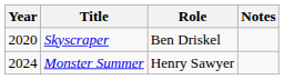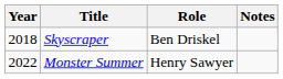 <table class="wikitable">
 <tr>
 <th>Year</th>
 <th>Title</th>
 <th>Role</th>
 <th>Notes</th>
 </tr>
 <tr>
-<td>2020</td>
+<td>2018</td>
 <td><em><a href='#'>Skyscraper</a></em></td>
 <td>Ben Driskel</td>
 <td></td>
 </tr>
 <tr>
-<td>2024</td>
+<td>2022</td>
 <td><em><a href='#'>Monster Summer</a></em></td>
 <td>Henry Sawyer</td>
 <td></td>
 </tr>
 </table>
